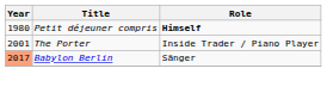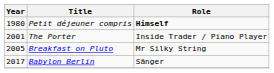 <table class="wikitable">
 <tr>
 <th>Year</th>
 <th>Title</th>
 <th>Role</th>
 </tr>
 <tr>
 <td>1980</td>
 <td><em>Petit déjeuner compris</em></td>
 <td><strong>Himself</strong></td>
 </tr>
 <tr>
 <td>2001</td>
 <td><em>The Porter</em></td>
 <td>Inside Trader / Piano Player</td>
 </tr>
 <tr>
-<td style="background: lightsalmon;">2017</td>
+<td>2005</td>
+<td><em><a href='#'>Breakfast on Pluto</a></em></td>
+<td>Mr Silky String</td>
+</tr>
+<tr>
+<td>2017</td>
 <td><em><a href='#'>Babylon Berlin</a></em></td>
 <td>Sänger</td>
 </tr>
 <tr>
 </tr>
 </table>
